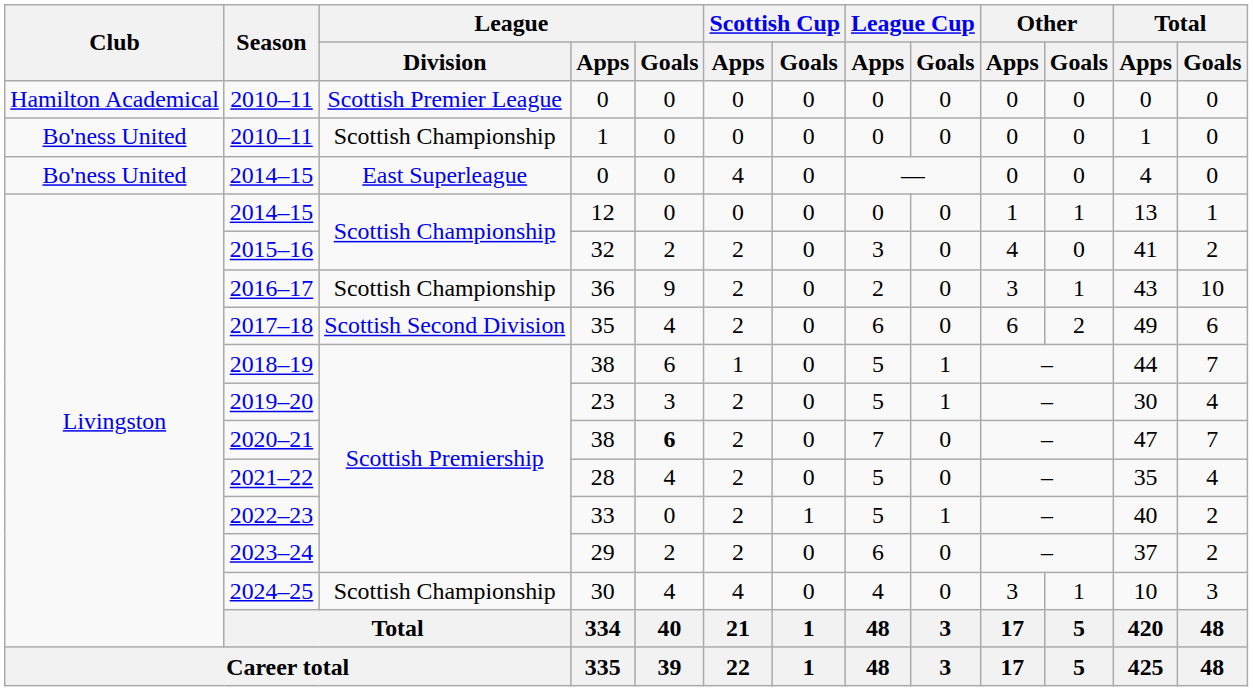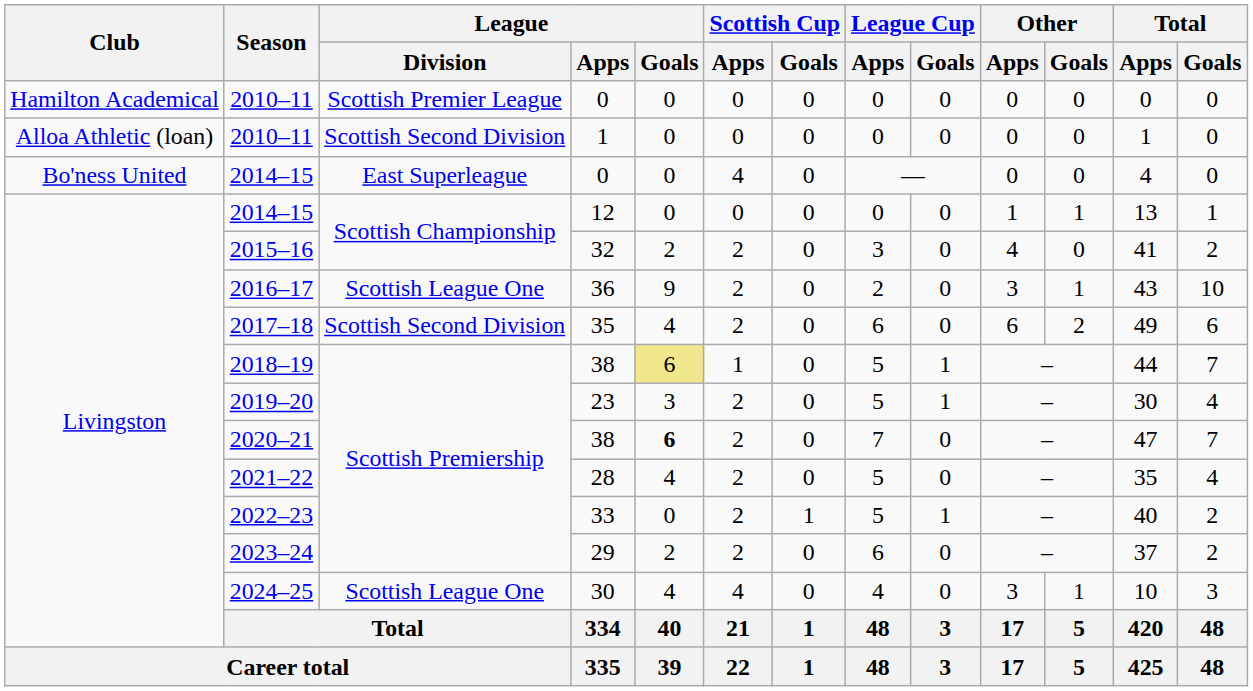 <table class="wikitable" style="text-align:center">
 <tr>
 <th rowspan="2">Club</th>
 <th rowspan="2">Season</th>
 <th colspan="3">League</th>
 <th colspan="2"><a href='#'>Scottish Cup</a></th>
 <th colspan="2"><a href='#'>League Cup</a></th>
 <th colspan="2">Other</th>
 <th colspan="2">Total</th>
 </tr>
 <tr>
 <th>Division</th>
 <th>Apps</th>
 <th>Goals</th>
 <th>Apps</th>
 <th>Goals</th>
 <th>Apps</th>
 <th>Goals</th>
 <th>Apps</th>
 <th>Goals</th>
 <th>Apps</th>
 <th>Goals</th>
 </tr>
 <tr>
 <td><a href='#'>Hamilton Academical</a></td>
 <td><a href='#'>2010–11</a></td>
 <td><a href='#'>Scottish Premier League</a></td>
 <td>0</td>
 <td>0</td>
 <td>0</td>
 <td>0</td>
 <td>0</td>
 <td>0</td>
 <td>0</td>
 <td>0</td>
 <td>0</td>
 <td>0</td>
 </tr>
 <tr>
-<td><a href='#'>Bo'ness United</a></td>
+<td><a href='#'>Alloa Athletic</a> (loan)</td>
 <td><a href='#'>2010–11</a></td>
-<td>Scottish Championship</td>
+<td><a href='#'>Scottish Second Division</a></td>
 <td>1</td>
 <td>0</td>
 <td>0</td>
 <td>0</td>
 <td>0</td>
 <td>0</td>
 <td>0</td>
 <td>0</td>
 <td>1</td>
 <td>0</td>
 </tr>
 <tr>
 <td><a href='#'>Bo'ness United</a></td>
 <td><a href='#'>2014–15</a></td>
 <td><a href='#'>East Superleague</a></td>
 <td>0</td>
 <td>0</td>
 <td>4</td>
 <td>0</td>
 <td colspan="2">—</td>
 <td>0</td>
 <td>0</td>
 <td>4</td>
 <td>0</td>
 </tr>
 <tr>
 <td rowspan="12"><a href='#'>Livingston</a></td>
 <td><a href='#'>2014–15</a></td>
 <td rowspan="2"><a href='#'>Scottish Championship</a></td>
 <td>12</td>
 <td>0</td>
 <td>0</td>
 <td>0</td>
 <td>0</td>
 <td>0</td>
 <td>1</td>
 <td>1</td>
 <td>13</td>
 <td>1</td>
 </tr>
 <tr>
 <td><a href='#'>2015–16</a></td>
 <td>32</td>
 <td>2</td>
 <td>2</td>
 <td>0</td>
 <td>3</td>
 <td>0</td>
 <td>4</td>
 <td>0</td>
 <td>41</td>
 <td>2</td>
 </tr>
 <tr>
 <td><a href='#'>2016–17</a></td>
-<td>Scottish Championship</td>
+<td><a href='#'>Scottish League One</a></td>
 <td>36</td>
 <td>9</td>
 <td>2</td>
 <td>0</td>
 <td>2</td>
 <td>0</td>
 <td>3</td>
 <td>1</td>
 <td>43</td>
 <td>10</td>
 </tr>
 <tr>
 <td><a href='#'>2017–18</a></td>
 <td><a href='#'>Scottish Second Division</a></td>
 <td>35</td>
 <td>4</td>
 <td>2</td>
 <td>0</td>
 <td>6</td>
 <td>0</td>
 <td>6</td>
 <td>2</td>
 <td>49</td>
 <td>6</td>
 </tr>
 <tr>
 <td><a href='#'>2018–19</a></td>
 <td rowspan="6"><a href='#'>Scottish Premiership</a></td>
 <td>38</td>
-<td>6</td>
+<td style="background: khaki;">6</td>
 <td>1</td>
 <td>0</td>
 <td>5</td>
 <td>1</td>
 <td colspan="2">–</td>
 <td>44</td>
 <td>7</td>
 </tr>
 <tr>
 <td><a href='#'>2019–20</a></td>
 <td>23</td>
 <td>3</td>
 <td>2</td>
 <td>0</td>
 <td>5</td>
 <td>1</td>
 <td colspan="2">–</td>
 <td>30</td>
 <td>4</td>
 </tr>
 <tr>
 <td><a href='#'>2020–21</a></td>
 <td>38</td>
 <td><strong>6</strong></td>
 <td>2</td>
 <td>0</td>
 <td>7</td>
 <td>0</td>
 <td colspan="2">–</td>
 <td>47</td>
 <td>7</td>
 </tr>
 <tr>
 <td><a href='#'>2021–22</a></td>
 <td>28</td>
 <td>4</td>
 <td>2</td>
 <td>0</td>
 <td>5</td>
 <td>0</td>
 <td colspan="2">–</td>
 <td>35</td>
 <td>4</td>
 </tr>
 <tr>
 <td><a href='#'>2022–23</a></td>
 <td>33</td>
 <td>0</td>
 <td>2</td>
 <td>1</td>
 <td>5</td>
 <td>1</td>
 <td colspan="2">–</td>
 <td>40</td>
 <td>2</td>
 </tr>
 <tr>
 <td><a href='#'>2023–24</a></td>
 <td>29</td>
 <td>2</td>
 <td>2</td>
 <td>0</td>
 <td>6</td>
 <td>0</td>
 <td colspan="2">–</td>
 <td>37</td>
 <td>2</td>
 </tr>
 <tr>
 <td><a href='#'>2024–25</a></td>
-<td>Scottish Championship</td>
+<td><a href='#'>Scottish League One</a></td>
 <td>30</td>
 <td>4</td>
 <td>4</td>
 <td>0</td>
 <td>4</td>
 <td>0</td>
 <td>3</td>
 <td>1</td>
 <td>10</td>
 <td>3</td>
 </tr>
 <tr>
 <th colspan="2">Total</th>
 <th>334</th>
 <th>40</th>
 <th>21</th>
 <th>1</th>
 <th>48</th>
 <th>3</th>
 <th>17</th>
 <th>5</th>
 <th>420</th>
 <th>48</th>
 </tr>
 <tr>
 <th colspan="3">Career total</th>
 <th>335</th>
 <th>39</th>
 <th>22</th>
 <th>1</th>
 <th>48</th>
 <th>3</th>
 <th>17</th>
 <th>5</th>
 <th>425</th>
 <th>48</th>
 </tr>
 </table>
